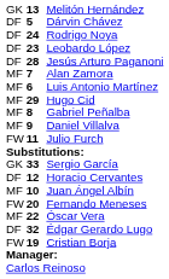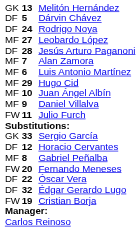 <table style="font-size:90%" cellspacing=0 cellpadding=0 align=center>
 <tr>
 <th width=25></th>
 <th width=25></th>
 </tr>
 <tr>
 <td>GK</td>
 <td><strong>13</strong></td>
 <td> <a href='#'>Melitón Hernández</a></td>
 </tr>
 <tr>
 <td>DF</td>
 <td><strong>5</strong></td>
 <td> <a href='#'>Dárvin Chávez</a></td>
 </tr>
 <tr>
 <td>DF</td>
 <td><strong>24</strong></td>
 <td> <a href='#'>Rodrigo Noya</a></td>
 <td></td>
 </tr>
 <tr>
-<td>DF</td>
-<td><strong>23</strong></td>
+<td>MF</td>
+<td><strong>27</strong></td>
 <td> <a href='#'>Leobardo López</a></td>
 </tr>
 <tr>
 <td>DF</td>
 <td><strong>28</strong></td>
 <td> <a href='#'>Jesús Arturo Paganoni</a></td>
 </tr>
 <tr>
 <td>MF</td>
 <td><strong>7</strong></td>
 <td> <a href='#'>Alan Zamora</a></td>
 <td></td>
 <td></td>
 </tr>
 <tr>
 <td>MF</td>
 <td><strong>6</strong></td>
 <td> <a href='#'>Luis Antonio Martínez</a></td>
 <td></td>
 <td></td>
 </tr>
 <tr>
 <td>MF</td>
 <td><strong>29</strong></td>
 <td> <a href='#'>Hugo Cid</a></td>
 </tr>
 <tr>
 <td>MF</td>
-<td><strong>8</strong></td>
-<td> <a href='#'>Gabriel Peñalba</a></td>
+<td><strong>10</strong></td>
+<td> <a href='#'>Juan Ángel Albín</a></td>
 <td></td>
 <td></td>
 </tr>
 <tr>
 <td>MF</td>
 <td><strong>9</strong></td>
 <td> <a href='#'>Daniel Villalva</a></td>
 </tr>
 <tr>
 <td>FW</td>
 <td><strong>11</strong></td>
 <td> <a href='#'>Julio Furch</a></td>
 </tr>
 <tr>
 <td colspan=3><strong>Substitutions:</strong></td>
 </tr>
 <tr>
 <td>GK</td>
 <td><strong>33</strong></td>
 <td> <a href='#'>Sergio García</a></td>
 </tr>
 <tr>
 <td>DF</td>
 <td><strong>12</strong></td>
 <td> <a href='#'>Horacio Cervantes</a></td>
 </tr>
 <tr>
 <td>MF</td>
-<td><strong>10</strong></td>
-<td> <a href='#'>Juan Ángel Albín</a></td>
+<td><strong>8</strong></td>
+<td> <a href='#'>Gabriel Peñalba</a></td>
 <td></td>
 <td></td>
 </tr>
 <tr>
 <td>FW</td>
 <td><strong>20</strong></td>
 <td> <a href='#'>Fernando Meneses</a></td>
 <td></td>
 <td></td>
 </tr>
 <tr>
-<td>MF</td>
+<td>DF</td>
 <td><strong>22</strong></td>
 <td> <a href='#'>Óscar Vera</a></td>
 </tr>
 <tr>
 <td>DF</td>
 <td><strong>32</strong></td>
 <td> <a href='#'>Édgar Gerardo Lugo</a></td>
 <td></td>
 <td></td>
 </tr>
 <tr>
 <td>FW</td>
 <td><strong>19</strong></td>
 <td> <a href='#'>Cristian Borja</a></td>
 </tr>
 <tr>
 <td colspan=3><strong>Manager:</strong></td>
 </tr>
 <tr>
 <td colspan=4> <a href='#'>Carlos Reinoso</a></td>
 </tr>
 </table>
